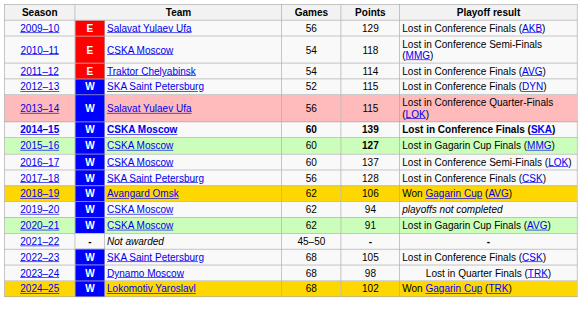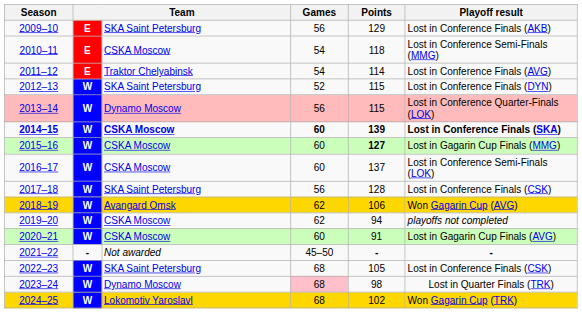 <table class="wikitable" style="font-size: 95%; text-align: center;">
 <tr>
 <th>Season</th>
 <th colspan=2>Team</th>
 <th>Games</th>
 <th>Points</th>
 <th>Playoff result</th>
 </tr>
 <tr>
 <td style="width: 12%"><a href='#'>2009–10</a></td>
 <td style="width: 5%;background:red;color:white"><strong>E</strong></td>
-<td style="text-align: left; width: 30%"> <a href='#'>Salavat Yulaev Ufa</a></td>
+<td style="text-align: left; "> <a href='#'>SKA Saint Petersburg</a></td>
 <td style="width: 10%">56</td>
 <td style="width: 10%">129</td>
 <td style="text-align: left; width: 30%">Lost in Conference Finals (<a href='#'>AKB</a>)</td>
 </tr>
 <tr>
 <td><a href='#'>2010–11</a></td>
 <td style="background:red; color:white"><strong>E</strong></td>
 <td style="text-align: left; "> <a href='#'>CSKA Moscow</a></td>
 <td>54</td>
 <td>118</td>
 <td style="text-align: left; ">Lost in Conference Semi-Finals (<a href='#'>MMG</a>)</td>
 </tr>
 <tr>
 <td><a href='#'>2011–12</a></td>
 <td style="background:red; color:white"><strong>E</strong></td>
 <td style="text-align: left; "> <a href='#'>Traktor Chelyabinsk</a></td>
 <td>54</td>
 <td>114</td>
 <td style="text-align: left; ">Lost in Conference Finals (<a href='#'>AVG</a>)</td>
 </tr>
 <tr>
 <td><a href='#'>2012–13</a></td>
 <td style="background:blue; color:white"><strong>W</strong></td>
 <td style="text-align: left; "> <a href='#'>SKA Saint Petersburg</a></td>
 <td>52</td>
 <td>115</td>
 <td style="text-align: left; ">Lost in Conference Finals (<a href='#'>DYN</a>)</td>
 </tr>
 <tr style="background:#ffbbbb;">
 <td><a href='#'>2013–14</a></td>
 <td style="background:blue; color:white"><strong>W</strong></td>
-<td style="text-align: left; width: 30%"> <a href='#'>Salavat Yulaev Ufa</a></td>
+<td style="text-align: left; "> <a href='#'>Dynamo Moscow</a></td>
 <td>56</td>
 <td>115</td>
 <td style="text-align: left; ">Lost in Conference Quarter-Finals (<a href='#'>LOK</a>)</td>
 </tr>
 <tr>
 <td><strong><a href='#'>2014–15</a></strong></td>
 <td style="background:blue; color:white"><strong>W</strong></td>
 <td style="text-align: left; "> <strong><a href='#'>CSKA Moscow</a></strong></td>
 <td><strong>60</strong></td>
 <td><strong>139</strong></td>
 <td style="text-align: left "><strong>Lost in Conference Finals (<a href='#'>SKA</a>)</strong></td>
 </tr>
 <tr style="background:#ccfebb;">
 <td><a href='#'>2015–16</a></td>
 <td style="background:blue; color:white"><strong>W</strong></td>
 <td style="text-align: left; "> <a href='#'>CSKA Moscow</a></td>
 <td>60</td>
 <td><strong>127</strong></td>
 <td style="text-align: left ">Lost in Gagarin Cup Finals (<a href='#'>MMG</a>)</td>
 </tr>
 <tr>
 <td><a href='#'>2016–17</a></td>
 <td style="background:blue; color:white"><strong>W</strong></td>
 <td style="text-align: left; "> <a href='#'>CSKA Moscow</a></td>
 <td>60</td>
 <td>137</td>
 <td style="text-align: left ">Lost in Conference Semi-Finals (<a href='#'>LOK</a>)</td>
 </tr>
 <tr>
 <td><a href='#'>2017–18</a></td>
 <td style="background:blue; color:white"><strong>W</strong></td>
 <td style="text-align: left; "> <a href='#'>SKA Saint Petersburg</a></td>
 <td>56</td>
 <td>128</td>
 <td style="text-align: left ">Lost in Conference Finals (<a href='#'>CSK</a>)</td>
 </tr>
 <tr style="background:#FFD700;">
 <td><a href='#'>2018–19</a></td>
 <td style="background:blue; color:white"><strong>W</strong></td>
 <td style="text-align: left; "> <a href='#'>Avangard Omsk</a></td>
 <td>62</td>
 <td>106</td>
 <td style="text-align: left ">Won <a href='#'>Gagarin Cup</a> (<a href='#'>AVG</a>)</td>
 </tr>
 <tr>
 <td><a href='#'>2019–20</a></td>
 <td style="background:blue; color:white"><strong>W</strong></td>
 <td style="text-align: left; "> <a href='#'>CSKA Moscow</a></td>
 <td>62</td>
 <td>94</td>
 <td style="text-align: left "><em>playoffs not completed</em></td>
 </tr>
 <tr style="background:#ccfebb;">
 <td><a href='#'>2020–21</a></td>
 <td style="background:blue; color:white"><strong>W</strong></td>
 <td style="text-align: left; "> <a href='#'>CSKA Moscow</a></td>
-<td>62</td>
+<td>60</td>
 <td>91</td>
 <td style="text-align: left ">Lost in Gagarin Cup Finals (<a href='#'>AVG</a>)</td>
 </tr>
 <tr>
 <td><a href='#'>2021–22</a></td>
 <td><strong>-</strong></td>
 <td style="text-align: left; "><em>Not awarded</em></td>
 <td>45–50</td>
 <td><strong>-</strong></td>
 <td><strong>-</strong></td>
 </tr>
 <tr>
 <td><a href='#'>2022–23</a></td>
 <td style="background:blue; color:white"><strong>W</strong></td>
 <td style="text-align: left; "> <a href='#'>SKA Saint Petersburg</a></td>
 <td>68</td>
 <td>105</td>
 <td style="text-align: left ">Lost in Conference Finals (<a href='#'>CSK</a>)</td>
 </tr>
 <tr>
 <td><a href='#'>2023–24</a></td>
 <td style="background:blue; color:white"><strong>W</strong></td>
 <td style="text-align: left; "> <a href='#'>Dynamo Moscow</a></td>
-<td>68</td>
+<td style="background: pink;">68</td>
 <td>98</td>
 <td>Lost in Quarter Finals (<a href='#'>TRK</a>)</td>
 </tr>
 <tr style="background:#FFD700;">
 <td><a href='#'>2024–25</a></td>
 <td style="background:blue; color:white"><strong>W</strong></td>
 <td style="text-align: left; "> <a href='#'>Lokomotiv Yaroslavl</a></td>
 <td>68</td>
 <td>102</td>
 <td style="text-align: left ">Won <a href='#'>Gagarin Cup</a> (<a href='#'>TRK</a>)</td>
 </tr>
 </table>
